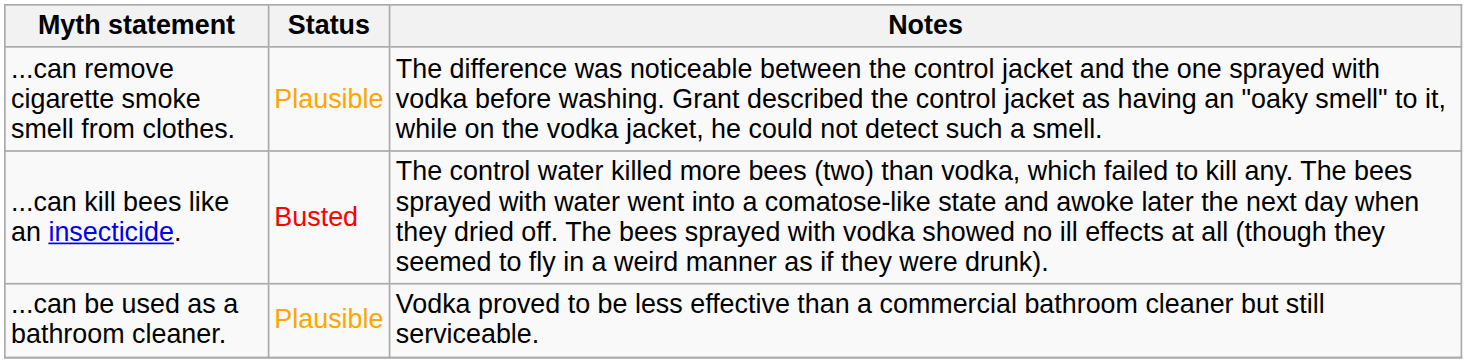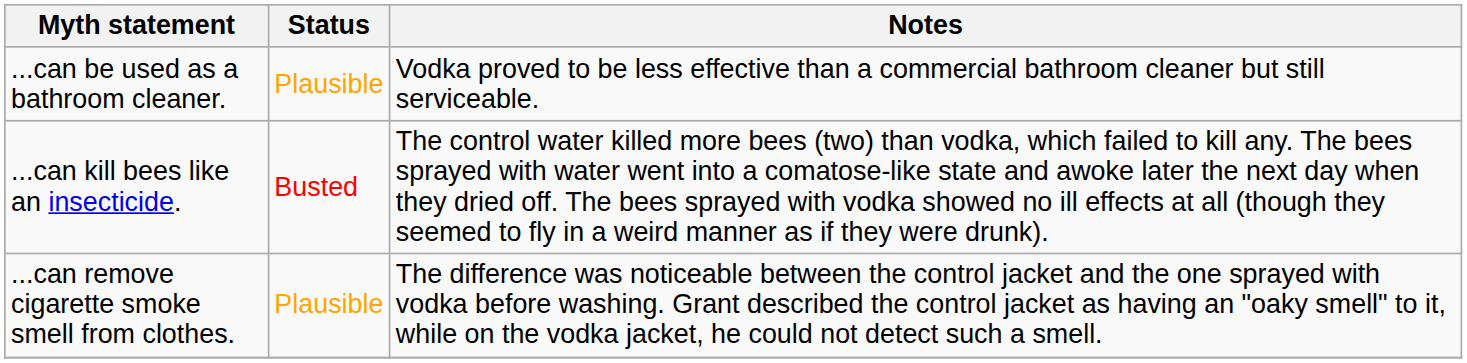 <table class="wikitable plainrowheaders">
 <tr>
 <th>Myth statement</th>
 <th>Status</th>
 <th>Notes</th>
 </tr>
 <tr>
-<td>...can remove cigarette smoke smell from clothes.</td>
+<td>...can be used as a bathroom cleaner.</td>
 <td style="color:orange">Plausible</td>
-<td>The difference was noticeable between the control jacket and the one sprayed with vodka before washing. Grant described the control jacket as having an "oaky smell" to it, while on the vodka jacket, he could not detect such a smell.</td>
+<td>Vodka proved to be less effective than a commercial bathroom cleaner but still serviceable.</td>
 </tr>
 <tr>
 <td>...can kill bees like an <a href='#'>insecticide</a>.</td>
 <td style="color:red">Busted</td>
 <td>The control water killed more bees (two) than vodka, which failed to kill any. The bees sprayed with water went into a comatose-like state and awoke later the next day when they dried off. The bees sprayed with vodka showed no ill effects at all (though they seemed to fly in a weird manner as if they were drunk).</td>
 </tr>
 <tr>
-<td>...can be used as a bathroom cleaner.</td>
+<td>...can remove cigarette smoke smell from clothes.</td>
 <td style="color:orange">Plausible</td>
-<td>Vodka proved to be less effective than a commercial bathroom cleaner but still serviceable.</td>
+<td>The difference was noticeable between the control jacket and the one sprayed with vodka before washing. Grant described the control jacket as having an "oaky smell" to it, while on the vodka jacket, he could not detect such a smell.</td>
 </tr>
 <tr>
 </tr>
 </table>
